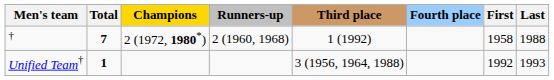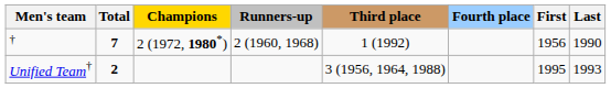 <table class="wikitable" style="text-align: center; font-size: 90%; margin-left: 1em;">
 <tr>
 <th>Men's team</th>
 <th>Total</th>
 <th style="background-color: gold;">Champions</th>
 <th style="background-color: silver;">Runners-up</th>
 <th style="background-color: #cc9966;">Third place</th>
 <th style="background-color: #9acdff;">Fourth place</th>
 <th>First</th>
 <th>Last</th>
 </tr>
 <tr>
 <td style="text-align: left;"><em></em><sup>†</sup></td>
 <td><strong>7</strong></td>
 <td>2 (1972, <strong>1980</strong><sup>*</sup>)</td>
 <td>2 (1960, 1968)</td>
 <td>1 (1992)</td>
 <td></td>
-<td>1958</td>
-<td>1988</td>
+<td>1956</td>
+<td>1990</td>
 </tr>
 <tr>
 <td style="text-align: left;"><em> <a href='#'>Unified Team</a></em><sup>†</sup></td>
-<td><strong>1</strong></td>
+<td><strong>2</strong></td>
 <td></td>
 <td></td>
 <td>3 (1956, 1964, 1988)</td>
 <td></td>
-<td>1992</td>
+<td>1995</td>
 <td>1993</td>
 </tr>
 </table>
